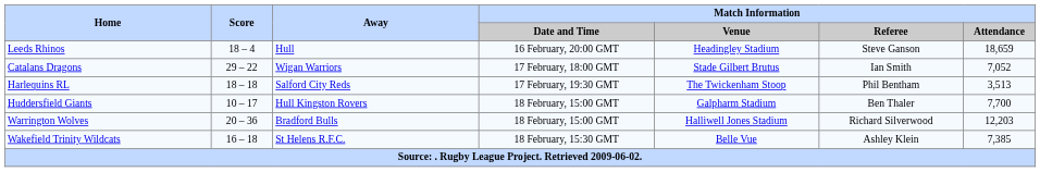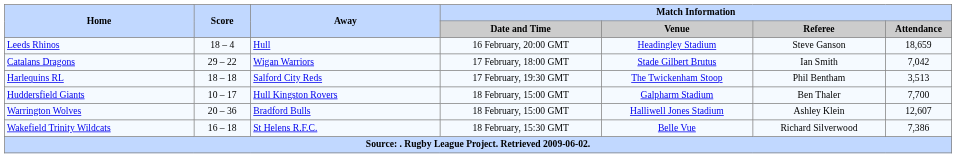 <table border="1" cellpadding="3" cellspacing="0" style="border-collapse:collapse; font-size:80%; text-align:center; width:100%;">
 <tr style="background:#c1d8ff;">
 <th rowspan="2" style="width:20%;">Home</th>
 <th rowspan="2" style="width:6%;">Score</th>
 <th rowspan="2" style="width:20%;">Away</th>
 <th colspan=6>Match Information</th>
 </tr>
 <tr style="background:#ccc;">
 <th width=17%>Date and Time</th>
 <th width=16%>Venue</th>
 <th width=14%>Referee</th>
 <th width=7%>Attendance</th>
 </tr>
 <tr style="background:#f5faff;">
 <td align=left> <a href='#'>Leeds Rhinos</a></td>
 <td>18 – 4</td>
 <td align=left> <a href='#'>Hull</a></td>
 <td>16 February, 20:00 GMT</td>
 <td><a href='#'>Headingley Stadium</a></td>
 <td>Steve Ganson</td>
 <td>18,659</td>
 </tr>
 <tr style="background:#f5faff;">
 <td align=left> <a href='#'>Catalans Dragons</a></td>
 <td>29 – 22</td>
 <td align=left> <a href='#'>Wigan Warriors</a></td>
 <td>17 February, 18:00 GMT</td>
 <td><a href='#'>Stade Gilbert Brutus</a></td>
 <td>Ian Smith</td>
-<td>7,052</td>
+<td>7,042</td>
 </tr>
 <tr style="background:#f5faff;">
 <td align=left> <a href='#'>Harlequins RL</a></td>
 <td>18 – 18</td>
 <td align=left> <a href='#'>Salford City Reds</a></td>
 <td>17 February, 19:30 GMT</td>
 <td><a href='#'>The Twickenham Stoop</a></td>
 <td>Phil Bentham</td>
 <td>3,513</td>
 </tr>
 <tr style="background:#f5faff;">
 <td align=left> <a href='#'>Huddersfield Giants</a></td>
 <td>10 – 17</td>
 <td align=left> <a href='#'>Hull Kingston Rovers</a></td>
 <td>18 February, 15:00 GMT</td>
 <td><a href='#'>Galpharm Stadium</a></td>
 <td>Ben Thaler</td>
 <td>7,700</td>
 </tr>
 <tr style="background:#f5faff;">
 <td align=left> <a href='#'>Warrington Wolves</a></td>
 <td>20 – 36</td>
 <td align=left> <a href='#'>Bradford Bulls</a></td>
 <td>18 February, 15:00 GMT</td>
 <td><a href='#'>Halliwell Jones Stadium</a></td>
-<td>Richard Silverwood</td>
-<td>12,203</td>
+<td>Ashley Klein</td>
+<td>12,607</td>
 </tr>
 <tr style="background:#f5faff;">
 <td align=left> <a href='#'>Wakefield Trinity Wildcats</a></td>
 <td>16 – 18</td>
 <td align=left> <a href='#'>St Helens R.F.C.</a></td>
 <td>18 February, 15:30 GMT</td>
 <td><a href='#'>Belle Vue</a></td>
-<td>Ashley Klein</td>
-<td>7,385</td>
+<td>Richard Silverwood</td>
+<td>7,386</td>
 </tr>
 <tr style="background:#c1d8ff;">
 <th colspan=10>Source: . Rugby League Project. Retrieved 2009-06-02.</th>
 </tr>
 </table>
